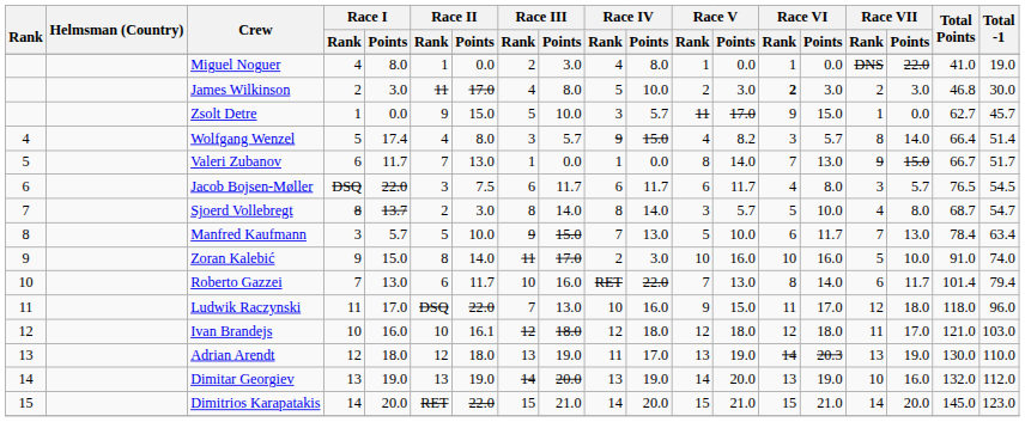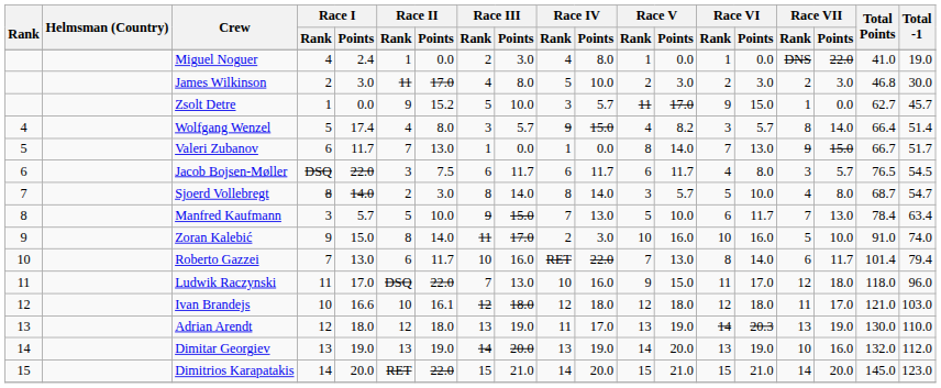 <table class="wikitable" style="text-align:right; font-size:90%">
 <tr>
 <th rowspan="2"><br>Rank</th>
 <th rowspan="2">Helmsman (Country)</th>
 <th rowspan="2">Crew</th>
 <th colspan="2">Race I</th>
 <th colspan="2">Race II</th>
 <th colspan="2">Race III</th>
 <th colspan="2">Race IV</th>
 <th colspan="2">Race V</th>
 <th colspan="2">Race VI</th>
 <th colspan="2">Race VII</th>
 <th rowspan="2">Total <br>Points <br> </th>
 <th rowspan="2">Total<br>-1<br> </th>
 </tr>
 <tr>
 <th>Rank</th>
 <th>Points</th>
 <th>Rank</th>
 <th>Points</th>
 <th>Rank</th>
 <th>Points</th>
 <th>Rank</th>
 <th>Points</th>
 <th>Rank</th>
 <th>Points</th>
 <th>Rank</th>
 <th>Points</th>
 <th>Rank</th>
 <th>Points</th>
 </tr>
 <tr style="vertical-align:top;">
 </tr>
 <tr>
 <td align=center></td>
 <td align=left></td>
 <td align=left><a href='#'>Miguel Noguer</a> </td>
 <td>4</td>
-<td>8.0</td>
+<td>2.4</td>
 <td>1</td>
 <td>0.0</td>
 <td>2</td>
 <td>3.0</td>
 <td>4</td>
 <td>8.0</td>
 <td>1</td>
 <td>0.0</td>
 <td>1</td>
 <td>0.0</td>
 <td><s>DNS</s></td>
 <td><s>22.0</s></td>
 <td>41.0</td>
 <td>19.0</td>
 </tr>
 <tr>
 <td align=center></td>
 <td align=left></td>
 <td align=left><a href='#'>James Wilkinson</a> </td>
 <td>2</td>
 <td>3.0</td>
 <td><s>11</s></td>
 <td><s>17.0</s></td>
 <td>4</td>
 <td>8.0</td>
 <td>5</td>
 <td>10.0</td>
 <td>2</td>
 <td>3.0</td>
-<td><strong>2</strong></td>
+<td>2</td>
 <td>3.0</td>
 <td>2</td>
 <td>3.0</td>
 <td>46.8</td>
 <td>30.0</td>
 </tr>
 <tr>
 <td align=center></td>
 <td align=left></td>
 <td align=left><a href='#'>Zsolt Detre</a> </td>
 <td>1</td>
 <td>0.0</td>
 <td>9</td>
-<td>15.0</td>
+<td>15.2</td>
 <td>5</td>
 <td>10.0</td>
 <td>3</td>
 <td>5.7</td>
 <td><s>11</s></td>
 <td><s>17.0</s></td>
 <td>9</td>
 <td>15.0</td>
 <td>1</td>
 <td>0.0</td>
 <td>62.7</td>
 <td>45.7</td>
 </tr>
 <tr>
 <td align=center>4</td>
 <td align=left></td>
 <td align=left><a href='#'>Wolfgang Wenzel</a> </td>
 <td>5</td>
 <td>17.4</td>
 <td>4</td>
 <td>8.0</td>
 <td>3</td>
 <td>5.7</td>
 <td><s>9</s></td>
 <td><s>15.0</s></td>
 <td>4</td>
 <td>8.2</td>
 <td>3</td>
 <td>5.7</td>
 <td>8</td>
 <td>14.0</td>
 <td>66.4</td>
 <td>51.4</td>
 </tr>
 <tr>
 <td align=center>5</td>
 <td align=left></td>
 <td align=left><a href='#'>Valeri Zubanov</a> </td>
 <td>6</td>
 <td>11.7</td>
 <td>7</td>
 <td>13.0</td>
 <td>1</td>
 <td>0.0</td>
 <td>1</td>
 <td>0.0</td>
 <td>8</td>
 <td>14.0</td>
 <td>7</td>
 <td>13.0</td>
 <td><s>9</s></td>
 <td><s>15.0</s></td>
 <td>66.7</td>
 <td>51.7</td>
 </tr>
 <tr>
 <td align=center>6</td>
 <td align=left></td>
 <td align=left><a href='#'>Jacob Bojsen-Møller</a> </td>
 <td><s>DSQ</s></td>
 <td><s>22.0</s></td>
 <td>3</td>
 <td>7.5</td>
 <td>6</td>
 <td>11.7</td>
 <td>6</td>
 <td>11.7</td>
 <td>6</td>
 <td>11.7</td>
 <td>4</td>
 <td>8.0</td>
 <td>3</td>
 <td>5.7</td>
 <td>76.5</td>
 <td>54.5</td>
 </tr>
 <tr>
 <td align=center>7</td>
 <td align=left></td>
 <td align=left><a href='#'>Sjoerd Vollebregt</a> </td>
 <td><s>8</s></td>
-<td><s>13.7</s></td>
+<td><s>14.0</s></td>
 <td>2</td>
 <td>3.0</td>
 <td>8</td>
 <td>14.0</td>
 <td>8</td>
 <td>14.0</td>
 <td>3</td>
 <td>5.7</td>
 <td>5</td>
 <td>10.0</td>
 <td>4</td>
 <td>8.0</td>
 <td>68.7</td>
 <td>54.7</td>
 </tr>
 <tr>
 <td align=center>8</td>
 <td align=left></td>
 <td align=left><a href='#'>Manfred Kaufmann</a> </td>
 <td>3</td>
 <td>5.7</td>
 <td>5</td>
 <td>10.0</td>
 <td><s>9</s></td>
 <td><s>15.0</s></td>
 <td>7</td>
 <td>13.0</td>
 <td>5</td>
 <td>10.0</td>
 <td>6</td>
 <td>11.7</td>
 <td>7</td>
 <td>13.0</td>
 <td>78.4</td>
 <td>63.4</td>
 </tr>
 <tr>
 <td align=center>9</td>
 <td align=left></td>
 <td align=left><a href='#'>Zoran Kalebić</a> </td>
 <td>9</td>
 <td>15.0</td>
 <td>8</td>
 <td>14.0</td>
 <td><s>11</s></td>
 <td><s>17.0</s></td>
 <td>2</td>
 <td>3.0</td>
 <td>10</td>
 <td>16.0</td>
 <td>10</td>
 <td>16.0</td>
 <td>5</td>
 <td>10.0</td>
 <td>91.0</td>
 <td>74.0</td>
 </tr>
 <tr>
 <td align=center>10</td>
 <td align=left></td>
 <td align=left><a href='#'>Roberto Gazzei</a> </td>
 <td>7</td>
 <td>13.0</td>
 <td>6</td>
 <td>11.7</td>
 <td>10</td>
 <td>16.0</td>
 <td><s>RET</s></td>
 <td><s>22.0</s></td>
 <td>7</td>
 <td>13.0</td>
 <td>8</td>
 <td>14.0</td>
 <td>6</td>
 <td>11.7</td>
 <td>101.4</td>
 <td>79.4</td>
 </tr>
 <tr>
 <td align=center>11</td>
 <td align=left></td>
 <td align=left><a href='#'>Ludwik Raczynski</a> </td>
 <td>11</td>
 <td>17.0</td>
 <td><s>DSQ</s></td>
 <td><s>22.0</s></td>
 <td>7</td>
 <td>13.0</td>
 <td>10</td>
 <td>16.0</td>
 <td>9</td>
 <td>15.0</td>
 <td>11</td>
 <td>17.0</td>
 <td>12</td>
 <td>18.0</td>
 <td>118.0</td>
 <td>96.0</td>
 </tr>
 <tr>
 <td align=center>12</td>
 <td align=left></td>
 <td align=left><a href='#'>Ivan Brandejs</a> </td>
 <td>10</td>
-<td>16.0</td>
+<td>16.6</td>
 <td>10</td>
 <td>16.1</td>
 <td><s>12</s></td>
 <td><s>18.0</s></td>
 <td>12</td>
 <td>18.0</td>
 <td>12</td>
 <td>18.0</td>
 <td>12</td>
 <td>18.0</td>
 <td>11</td>
 <td>17.0</td>
 <td>121.0</td>
 <td>103.0</td>
 </tr>
 <tr>
 <td align=center>13</td>
 <td align=left></td>
 <td align=left><a href='#'>Adrian Arendt</a> </td>
 <td>12</td>
 <td>18.0</td>
 <td>12</td>
 <td>18.0</td>
 <td>13</td>
 <td>19.0</td>
 <td>11</td>
 <td>17.0</td>
 <td>13</td>
 <td>19.0</td>
 <td><s>14</s></td>
 <td><s>20.3</s></td>
 <td>13</td>
 <td>19.0</td>
 <td>130.0</td>
 <td>110.0</td>
 </tr>
 <tr>
 <td align=center>14</td>
 <td align=left></td>
 <td align=left><a href='#'>Dimitar Georgiev</a> </td>
 <td>13</td>
 <td>19.0</td>
 <td>13</td>
 <td>19.0</td>
 <td><s>14</s></td>
 <td><s>20.0</s></td>
 <td>13</td>
 <td>19.0</td>
 <td>14</td>
 <td>20.0</td>
 <td>13</td>
 <td>19.0</td>
 <td>10</td>
 <td>16.0</td>
 <td>132.0</td>
 <td>112.0</td>
 </tr>
 <tr>
 <td align=center>15</td>
 <td align=left></td>
 <td align=left><a href='#'>Dimitrios Karapatakis</a> </td>
 <td>14</td>
 <td>20.0</td>
 <td><s>RET</s></td>
 <td><s>22.0</s></td>
 <td>15</td>
 <td>21.0</td>
 <td>14</td>
 <td>20.0</td>
 <td>15</td>
 <td>21.0</td>
 <td>15</td>
 <td>21.0</td>
 <td>14</td>
 <td>20.0</td>
 <td>145.0</td>
 <td>123.0</td>
 </tr>
 <tr>
 </tr>
 </table>
